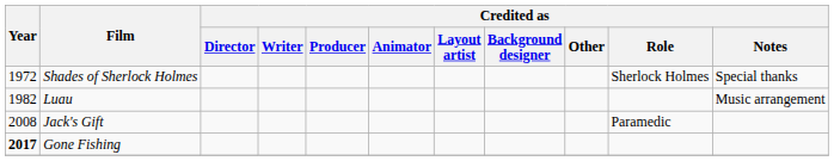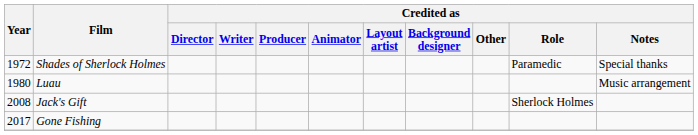 <table class="wikitable">
 <tr>
 <th rowspan="2">Year</th>
 <th rowspan="2">Film</th>
 <th colspan="9">Credited as</th>
 </tr>
 <tr>
 <th><a href='#'>Director</a></th>
 <th><a href='#'>Writer</a></th>
 <th><a href='#'>Producer</a></th>
 <th><a href='#'>Animator</a></th>
 <th><a href='#'>Layout<br>artist</a></th>
 <th><a href='#'>Background<br>designer</a></th>
 <th>Other</th>
 <th>Role</th>
 <th>Notes</th>
 </tr>
 <tr>
 <td>1972</td>
 <td><em>Shades of Sherlock Holmes</em></td>
 <td></td>
 <td></td>
 <td></td>
 <td></td>
 <td></td>
 <td></td>
 <td></td>
-<td>Sherlock Holmes</td>
+<td>Paramedic</td>
 <td>Special thanks</td>
 </tr>
 <tr>
-<td>1982</td>
+<td>1980</td>
 <td><em>Luau</em></td>
 <td></td>
 <td></td>
 <td></td>
 <td></td>
 <td></td>
 <td></td>
 <td></td>
 <td></td>
 <td>Music arrangement</td>
 </tr>
 <tr>
 <td>2008</td>
 <td><em>Jack's Gift</em></td>
 <td></td>
 <td></td>
 <td></td>
 <td></td>
 <td></td>
 <td></td>
 <td></td>
-<td>Paramedic</td>
+<td>Sherlock Holmes</td>
 <td></td>
 </tr>
 <tr>
-<td><strong>2017</strong></td>
+<td>2017</td>
 <td><em>Gone Fishing</em></td>
 <td></td>
 <td></td>
 <td></td>
 <td></td>
 <td></td>
 <td></td>
 <td></td>
 <td></td>
 <td></td>
 </tr>
 <tr>
 </tr>
 </table>
